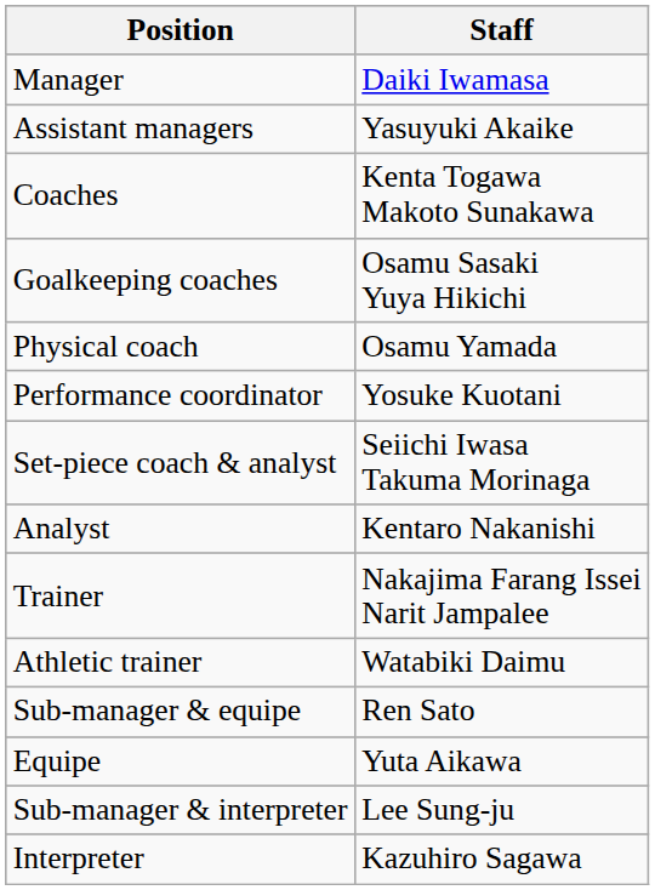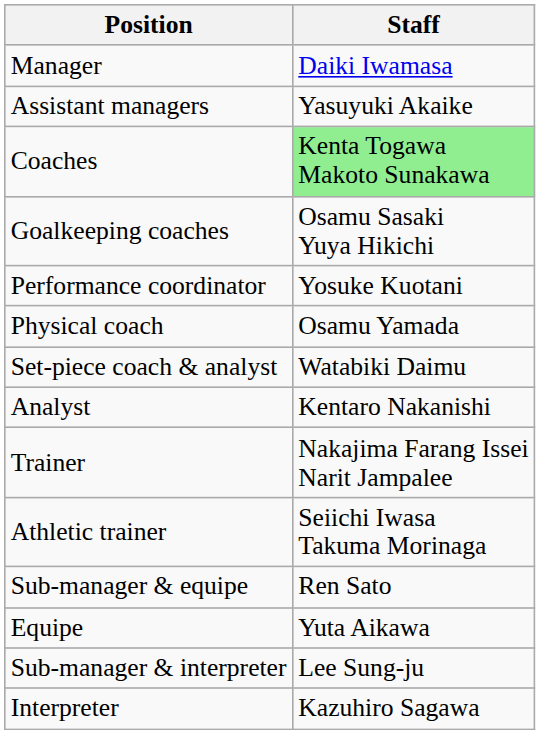 <table class="wikitable">
 <tr>
 <th>Position</th>
 <th>Staff</th>
 </tr>
 <tr>
 <td>Manager</td>
 <td> <a href='#'>Daiki Iwamasa</a></td>
 </tr>
 <tr>
 <td>Assistant managers</td>
 <td> Yasuyuki Akaike</td>
 </tr>
 <tr>
 <td>Coaches</td>
-<td> Kenta Togawa <br>  Makoto Sunakawa</td>
+<td style="background: lightgreen;"> Kenta Togawa <br>  Makoto Sunakawa</td>
 </tr>
 <tr>
 <td>Goalkeeping coaches</td>
 <td> Osamu Sasaki <br>  Yuya Hikichi</td>
 </tr>
 <tr>
+<td>Performance coordinator</td>
+<td> Yosuke Kuotani</td>
+</tr>
+<tr>
 <td>Physical coach</td>
 <td> Osamu Yamada</td>
 </tr>
 <tr>
-<td>Performance coordinator</td>
-<td> Yosuke Kuotani</td>
-</tr>
-<tr>
 <td>Set-piece coach & analyst</td>
-<td> Seiichi Iwasa <br>  Takuma Morinaga</td>
+<td> Watabiki Daimu</td>
 </tr>
 <tr>
 <td>Analyst</td>
 <td> Kentaro Nakanishi</td>
 </tr>
 <tr>
 <td>Trainer</td>
 <td> Nakajima Farang Issei <br>  Narit Jampalee</td>
 </tr>
 <tr>
 <td>Athletic trainer</td>
-<td> Watabiki Daimu</td>
+<td> Seiichi Iwasa <br>  Takuma Morinaga</td>
 </tr>
 <tr>
 <td>Sub-manager & equipe</td>
 <td> Ren Sato</td>
 </tr>
 <tr>
 <td>Equipe</td>
 <td> Yuta Aikawa</td>
 </tr>
 <tr>
 <td>Sub-manager & interpreter</td>
 <td> Lee Sung-ju</td>
 </tr>
 <tr>
 <td>Interpreter</td>
 <td> Kazuhiro Sagawa</td>
 </tr>
 <tr>
 </tr>
 </table>
